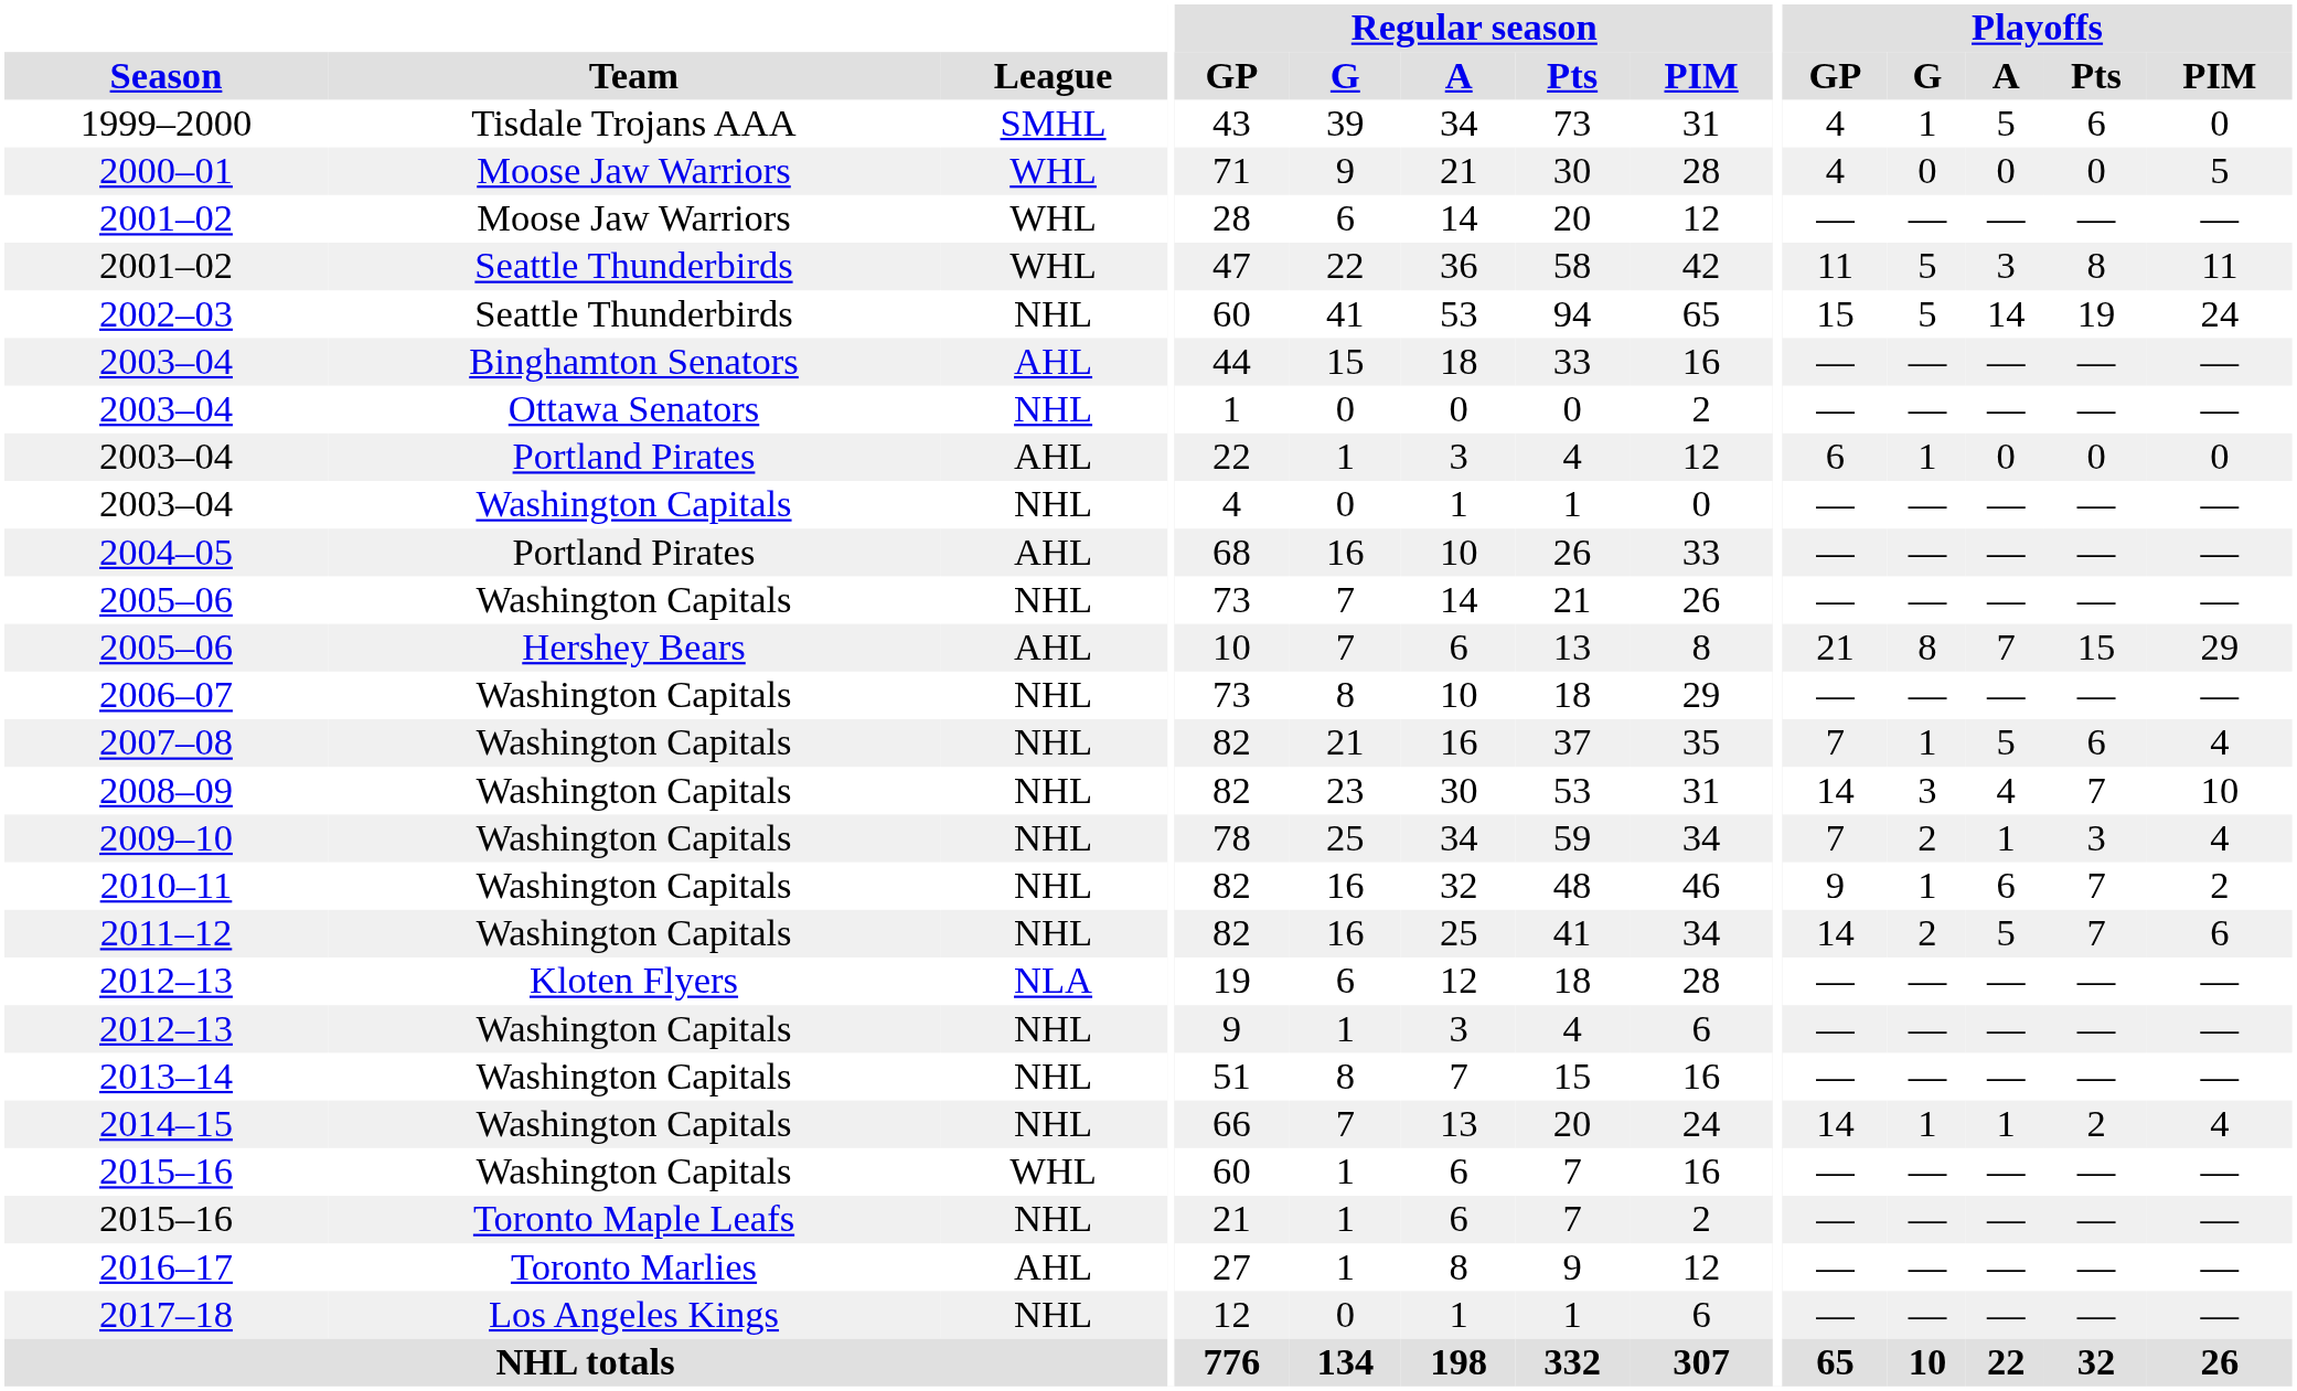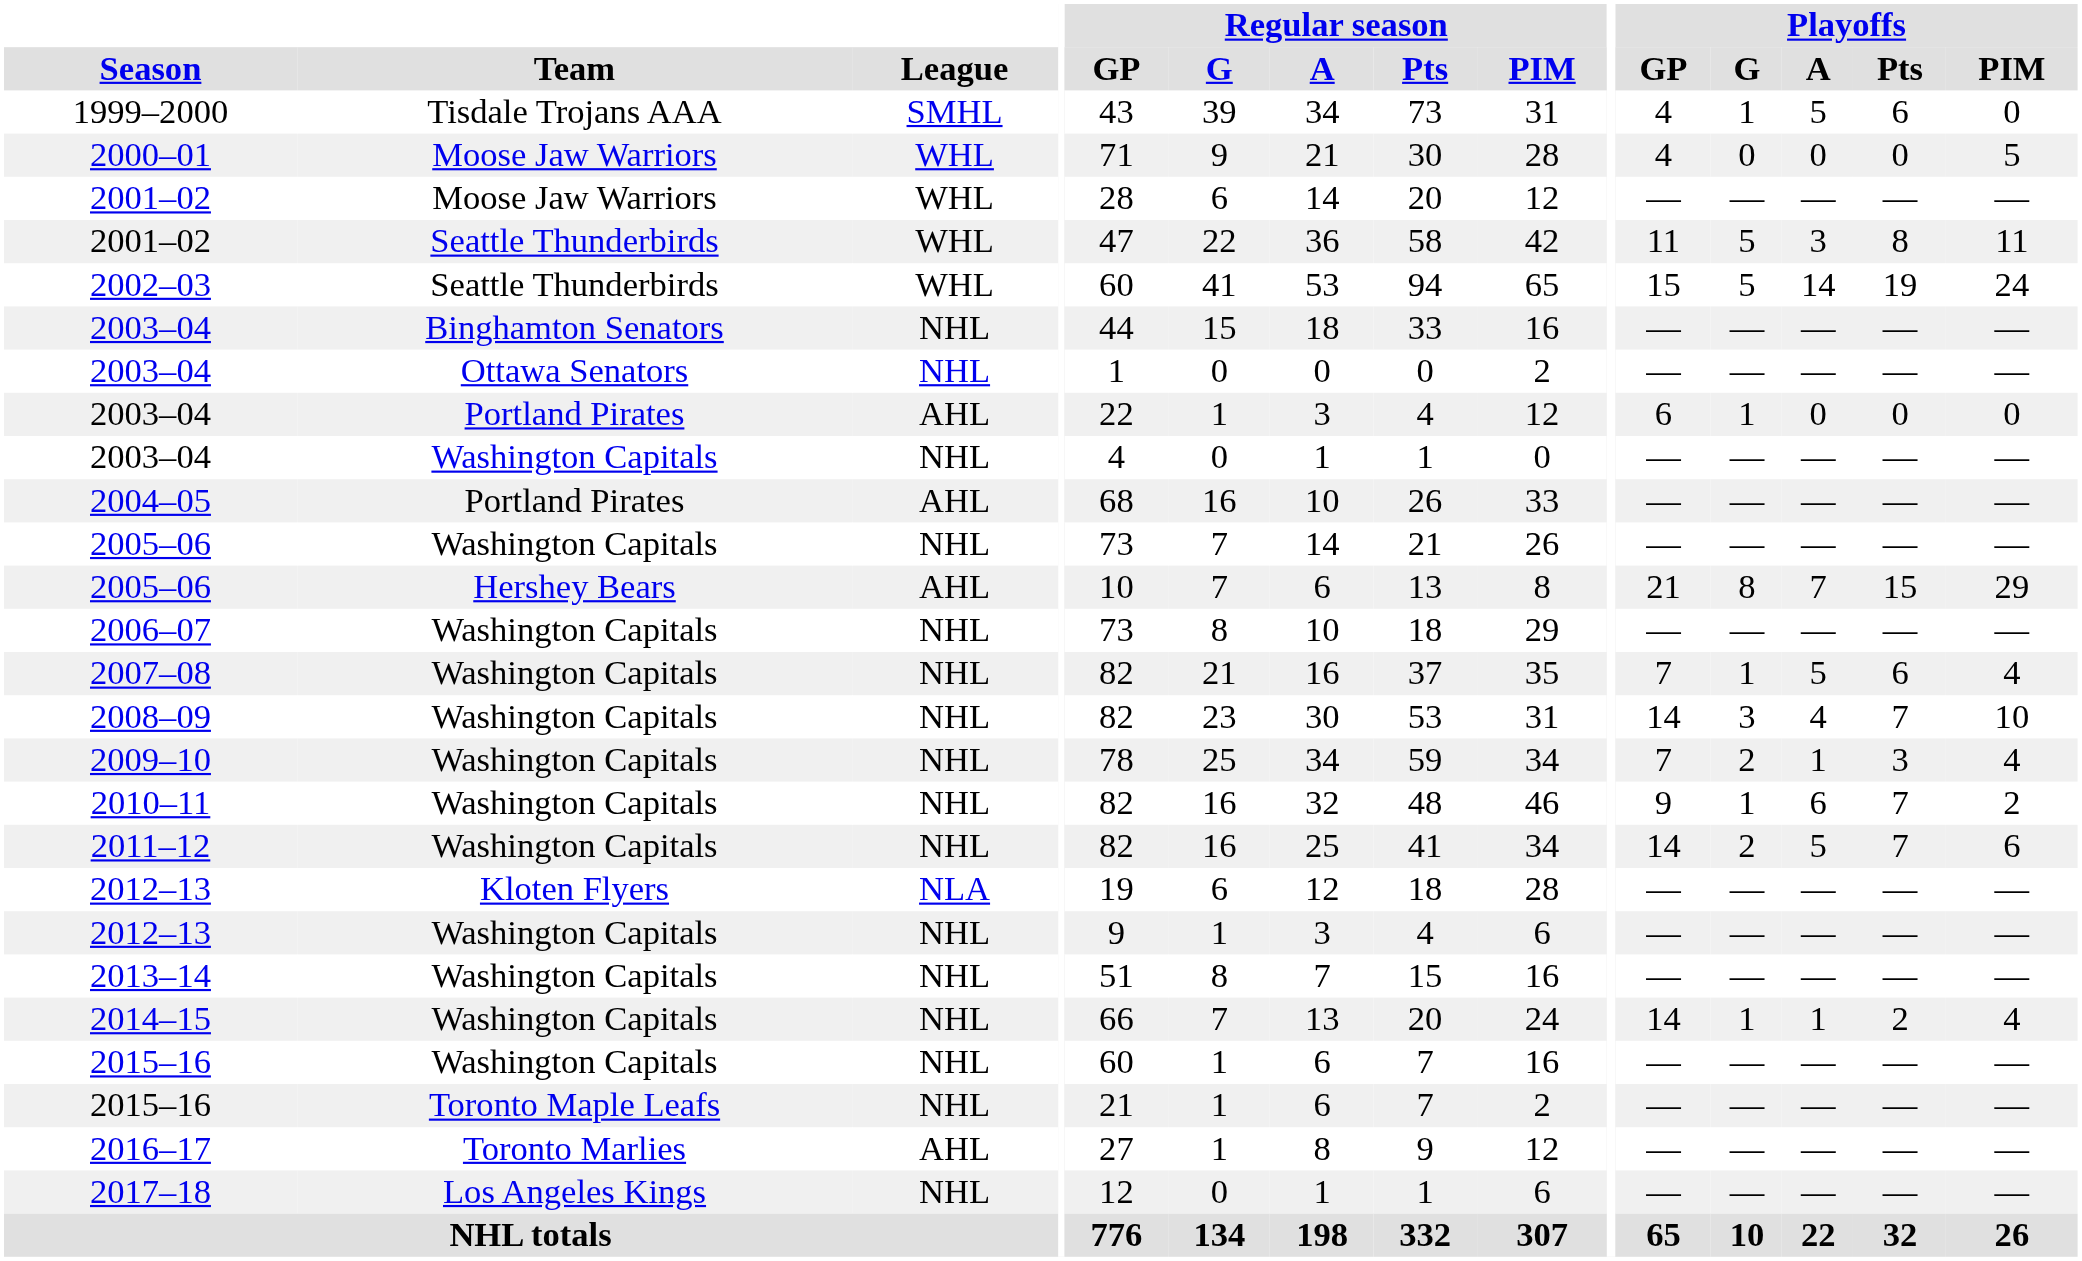 <table border="0" cellpadding="1" cellspacing="0" style="text-align:center; width:60em">
 <tr bgcolor="#e0e0e0">
 <th colspan="3" bgcolor="#ffffff"></th>
 <th rowspan="99" bgcolor="#ffffff"></th>
 <th colspan="5"><a href='#'>Regular season</a></th>
 <th rowspan="99" bgcolor="#ffffff"></th>
 <th colspan="5"><a href='#'>Playoffs</a></th>
 </tr>
 <tr bgcolor="#e0e0e0">
 <th><a href='#'>Season</a></th>
 <th>Team</th>
 <th>League</th>
 <th>GP</th>
 <th><a href='#'>G</a></th>
 <th><a href='#'>A</a></th>
 <th><a href='#'>Pts</a></th>
 <th><a href='#'>PIM</a></th>
 <th>GP</th>
 <th>G</th>
 <th>A</th>
 <th>Pts</th>
 <th>PIM</th>
 </tr>
 <tr>
 <td>1999–2000</td>
 <td>Tisdale Trojans AAA</td>
 <td><a href='#'>SMHL</a></td>
 <td>43</td>
 <td>39</td>
 <td>34</td>
 <td>73</td>
 <td>31</td>
 <td>4</td>
 <td>1</td>
 <td>5</td>
 <td>6</td>
 <td>0</td>
 </tr>
 <tr bgcolor="#f0f0f0">
 <td><a href='#'>2000–01</a></td>
 <td><a href='#'>Moose Jaw Warriors</a></td>
 <td><a href='#'>WHL</a></td>
 <td>71</td>
 <td>9</td>
 <td>21</td>
 <td>30</td>
 <td>28</td>
 <td>4</td>
 <td>0</td>
 <td>0</td>
 <td>0</td>
 <td>5</td>
 </tr>
 <tr>
 <td><a href='#'>2001–02</a></td>
 <td>Moose Jaw Warriors</td>
 <td>WHL</td>
 <td>28</td>
 <td>6</td>
 <td>14</td>
 <td>20</td>
 <td>12</td>
 <td>—</td>
 <td>—</td>
 <td>—</td>
 <td>—</td>
 <td>—</td>
 </tr>
 <tr bgcolor="#f0f0f0">
 <td>2001–02</td>
 <td><a href='#'>Seattle Thunderbirds</a></td>
 <td>WHL</td>
 <td>47</td>
 <td>22</td>
 <td>36</td>
 <td>58</td>
 <td>42</td>
 <td>11</td>
 <td>5</td>
 <td>3</td>
 <td>8</td>
 <td>11</td>
 </tr>
 <tr>
 <td><a href='#'>2002–03</a></td>
 <td>Seattle Thunderbirds</td>
-<td>NHL</td>
+<td>WHL</td>
 <td>60</td>
 <td>41</td>
 <td>53</td>
 <td>94</td>
 <td>65</td>
 <td>15</td>
 <td>5</td>
 <td>14</td>
 <td>19</td>
 <td>24</td>
 </tr>
 <tr bgcolor="#f0f0f0">
 <td><a href='#'>2003–04</a></td>
 <td><a href='#'>Binghamton Senators</a></td>
-<td><a href='#'>AHL</a></td>
+<td>NHL</td>
 <td>44</td>
 <td>15</td>
 <td>18</td>
 <td>33</td>
 <td>16</td>
 <td>—</td>
 <td>—</td>
 <td>—</td>
 <td>—</td>
 <td>—</td>
 </tr>
 <tr>
 <td><a href='#'>2003–04</a></td>
 <td><a href='#'>Ottawa Senators</a></td>
 <td><a href='#'>NHL</a></td>
 <td>1</td>
 <td>0</td>
 <td>0</td>
 <td>0</td>
 <td>2</td>
 <td>—</td>
 <td>—</td>
 <td>—</td>
 <td>—</td>
 <td>—</td>
 </tr>
 <tr bgcolor="#f0f0f0">
 <td>2003–04</td>
 <td><a href='#'>Portland Pirates</a></td>
 <td>AHL</td>
 <td>22</td>
 <td>1</td>
 <td>3</td>
 <td>4</td>
 <td>12</td>
 <td>6</td>
 <td>1</td>
 <td>0</td>
 <td>0</td>
 <td>0</td>
 </tr>
 <tr>
 <td>2003–04</td>
 <td><a href='#'>Washington Capitals</a></td>
 <td>NHL</td>
 <td>4</td>
 <td>0</td>
 <td>1</td>
 <td>1</td>
 <td>0</td>
 <td>—</td>
 <td>—</td>
 <td>—</td>
 <td>—</td>
 <td>—</td>
 </tr>
 <tr bgcolor="#f0f0f0">
 <td><a href='#'>2004–05</a></td>
 <td>Portland Pirates</td>
 <td>AHL</td>
 <td>68</td>
 <td>16</td>
 <td>10</td>
 <td>26</td>
 <td>33</td>
 <td>—</td>
 <td>—</td>
 <td>—</td>
 <td>—</td>
 <td>—</td>
 </tr>
 <tr>
 <td><a href='#'>2005–06</a></td>
 <td>Washington Capitals</td>
 <td>NHL</td>
 <td>73</td>
 <td>7</td>
 <td>14</td>
 <td>21</td>
 <td>26</td>
 <td>—</td>
 <td>—</td>
 <td>—</td>
 <td>—</td>
 <td>—</td>
 </tr>
 <tr bgcolor="#f0f0f0">
 <td><a href='#'>2005–06</a></td>
 <td><a href='#'>Hershey Bears</a></td>
 <td>AHL</td>
 <td>10</td>
 <td>7</td>
 <td>6</td>
 <td>13</td>
 <td>8</td>
 <td>21</td>
 <td>8</td>
 <td>7</td>
 <td>15</td>
 <td>29</td>
 </tr>
 <tr>
 <td><a href='#'>2006–07</a></td>
 <td>Washington Capitals</td>
 <td>NHL</td>
 <td>73</td>
 <td>8</td>
 <td>10</td>
 <td>18</td>
 <td>29</td>
 <td>—</td>
 <td>—</td>
 <td>—</td>
 <td>—</td>
 <td>—</td>
 </tr>
 <tr bgcolor="#f0f0f0">
 <td><a href='#'>2007–08</a></td>
 <td>Washington Capitals</td>
 <td>NHL</td>
 <td>82</td>
 <td>21</td>
 <td>16</td>
 <td>37</td>
 <td>35</td>
 <td>7</td>
 <td>1</td>
 <td>5</td>
 <td>6</td>
 <td>4</td>
 </tr>
 <tr>
 <td><a href='#'>2008–09</a></td>
 <td>Washington Capitals</td>
 <td>NHL</td>
 <td>82</td>
 <td>23</td>
 <td>30</td>
 <td>53</td>
 <td>31</td>
 <td>14</td>
 <td>3</td>
 <td>4</td>
 <td>7</td>
 <td>10</td>
 </tr>
 <tr bgcolor="#f0f0f0">
 <td><a href='#'>2009–10</a></td>
 <td>Washington Capitals</td>
 <td>NHL</td>
 <td>78</td>
 <td>25</td>
 <td>34</td>
 <td>59</td>
 <td>34</td>
 <td>7</td>
 <td>2</td>
 <td>1</td>
 <td>3</td>
 <td>4</td>
 </tr>
 <tr>
 <td><a href='#'>2010–11</a></td>
 <td>Washington Capitals</td>
 <td>NHL</td>
 <td>82</td>
 <td>16</td>
 <td>32</td>
 <td>48</td>
 <td>46</td>
 <td>9</td>
 <td>1</td>
 <td>6</td>
 <td>7</td>
 <td>2</td>
 </tr>
 <tr bgcolor="#f0f0f0">
 <td><a href='#'>2011–12</a></td>
 <td>Washington Capitals</td>
 <td>NHL</td>
 <td>82</td>
 <td>16</td>
 <td>25</td>
 <td>41</td>
 <td>34</td>
 <td>14</td>
 <td>2</td>
 <td>5</td>
 <td>7</td>
 <td>6</td>
 </tr>
 <tr>
 <td><a href='#'>2012–13</a></td>
 <td><a href='#'>Kloten Flyers</a></td>
 <td><a href='#'>NLA</a></td>
 <td>19</td>
 <td>6</td>
 <td>12</td>
 <td>18</td>
 <td>28</td>
 <td>—</td>
 <td>—</td>
 <td>—</td>
 <td>—</td>
 <td>—</td>
 </tr>
 <tr bgcolor="#f0f0f0">
 <td><a href='#'>2012–13</a></td>
 <td>Washington Capitals</td>
 <td>NHL</td>
 <td>9</td>
 <td>1</td>
 <td>3</td>
 <td>4</td>
 <td>6</td>
 <td>—</td>
 <td>—</td>
 <td>—</td>
 <td>—</td>
 <td>—</td>
 </tr>
 <tr>
 <td><a href='#'>2013–14</a></td>
 <td>Washington Capitals</td>
 <td>NHL</td>
 <td>51</td>
 <td>8</td>
 <td>7</td>
 <td>15</td>
 <td>16</td>
 <td>—</td>
 <td>—</td>
 <td>—</td>
 <td>—</td>
 <td>—</td>
 </tr>
 <tr bgcolor="#f0f0f0">
 <td><a href='#'>2014–15</a></td>
 <td>Washington Capitals</td>
 <td>NHL</td>
 <td>66</td>
 <td>7</td>
 <td>13</td>
 <td>20</td>
 <td>24</td>
 <td>14</td>
 <td>1</td>
 <td>1</td>
 <td>2</td>
 <td>4</td>
 </tr>
 <tr>
 <td><a href='#'>2015–16</a></td>
 <td>Washington Capitals</td>
-<td>WHL</td>
+<td>NHL</td>
 <td>60</td>
 <td>1</td>
 <td>6</td>
 <td>7</td>
 <td>16</td>
 <td>—</td>
 <td>—</td>
 <td>—</td>
 <td>—</td>
 <td>—</td>
 </tr>
 <tr bgcolor="#f0f0f0">
 <td>2015–16</td>
 <td><a href='#'>Toronto Maple Leafs</a></td>
 <td>NHL</td>
 <td>21</td>
 <td>1</td>
 <td>6</td>
 <td>7</td>
 <td>2</td>
 <td>—</td>
 <td>—</td>
 <td>—</td>
 <td>—</td>
 <td>—</td>
 </tr>
 <tr>
 <td><a href='#'>2016–17</a></td>
 <td><a href='#'>Toronto Marlies</a></td>
 <td>AHL</td>
 <td>27</td>
 <td>1</td>
 <td>8</td>
 <td>9</td>
 <td>12</td>
 <td>—</td>
 <td>—</td>
 <td>—</td>
 <td>—</td>
 <td>—</td>
 </tr>
 <tr bgcolor="#f0f0f0">
 <td><a href='#'>2017–18</a></td>
 <td><a href='#'>Los Angeles Kings</a></td>
 <td>NHL</td>
 <td>12</td>
 <td>0</td>
 <td>1</td>
 <td>1</td>
 <td>6</td>
 <td>—</td>
 <td>—</td>
 <td>—</td>
 <td>—</td>
 <td>—</td>
 </tr>
 <tr bgcolor="#e0e0e0">
 <th colspan="3">NHL totals</th>
 <th>776</th>
 <th>134</th>
 <th>198</th>
 <th>332</th>
 <th>307</th>
 <th>65</th>
 <th>10</th>
 <th>22</th>
 <th>32</th>
 <th>26</th>
 </tr>
 </table>
